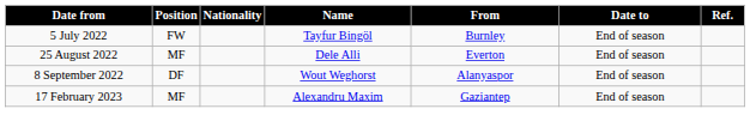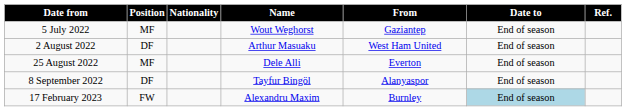 <table class="wikitable" style="text-align:center; font-size:90%; ">
 <tr>
 <th style="background:#000000; color:white; width:200px;">Date from</th>
 <th style="background:#000000; color:white; width:50px;">Position</th>
 <th style="background:#000000; color:white; width:50px;">Nationality</th>
 <th style="background:#000000; color:white; width:200px;">Name</th>
 <th style="background:#000000; color:white; width:200px;">From</th>
 <th style="background:#000000; color:white; width:200px;">Date to</th>
 <th style="background:#000000; color:white; width:50px;">Ref.</th>
 </tr>
 <tr>
 <td>5 July 2022</td>
-<td>FW</td>
+<td>MF</td>
 <td></td>
-<td><a href='#'>Tayfur Bingöl</a></td>
-<td><a href='#'>Burnley</a></td>
+<td><a href='#'>Wout Weghorst</a></td>
+<td><a href='#'>Gaziantep</a></td>
+<td>End of season</td>
+<td></td>
+</tr>
+<tr>
+<td>2 August 2022</td>
+<td>DF</td>
+<td></td>
+<td><a href='#'>Arthur Masuaku</a></td>
+<td><a href='#'>West Ham United</a></td>
 <td>End of season</td>
 <td></td>
 </tr>
 <tr>
 <td>25 August 2022</td>
 <td>MF</td>
 <td></td>
 <td><a href='#'>Dele Alli</a></td>
 <td><a href='#'>Everton</a></td>
 <td>End of season</td>
 <td></td>
 </tr>
 <tr>
 <td>8 September 2022</td>
 <td>DF</td>
 <td></td>
-<td><a href='#'>Wout Weghorst</a></td>
+<td><a href='#'>Tayfur Bingöl</a></td>
 <td><a href='#'>Alanyaspor</a></td>
 <td>End of season</td>
 <td></td>
 </tr>
 <tr>
 <td>17 February 2023</td>
-<td>MF</td>
+<td>FW</td>
 <td></td>
 <td><a href='#'>Alexandru Maxim</a></td>
-<td><a href='#'>Gaziantep</a></td>
-<td>End of season</td>
+<td><a href='#'>Burnley</a></td>
+<td style="background: lightblue;">End of season</td>
 <td></td>
 </tr>
 </table>
